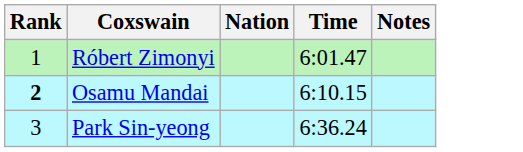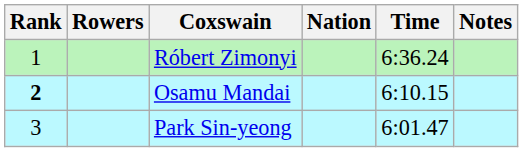 <table class="wikitable sortable" style="text-align:center">
 <tr>
 <th>Rank</th>
+<th>Rowers</th>
 <th>Coxswain</th>
 <th>Nation</th>
 <th>Time</th>
 <th>Notes</th>
 </tr>
 <tr bgcolor=bbf3bb>
 <td>1</td>
+<td align=left></td>
 <td align=left><a href='#'>Róbert Zimonyi</a></td>
 <td align=left></td>
-<td>6:01.47</td>
+<td>6:36.24</td>
 <td></td>
 </tr>
 <tr bgcolor=bbf9ff>
 <td><strong>2</strong></td>
+<td align=left></td>
 <td align=left><a href='#'>Osamu Mandai</a></td>
 <td align=left></td>
 <td>6:10.15</td>
 <td></td>
 </tr>
 <tr bgcolor=bbf9ff>
 <td>3</td>
+<td align=left></td>
 <td align=left><a href='#'>Park Sin-yeong</a></td>
 <td align=left></td>
-<td>6:36.24</td>
+<td>6:01.47</td>
 <td></td>
 </tr>
 </table>
